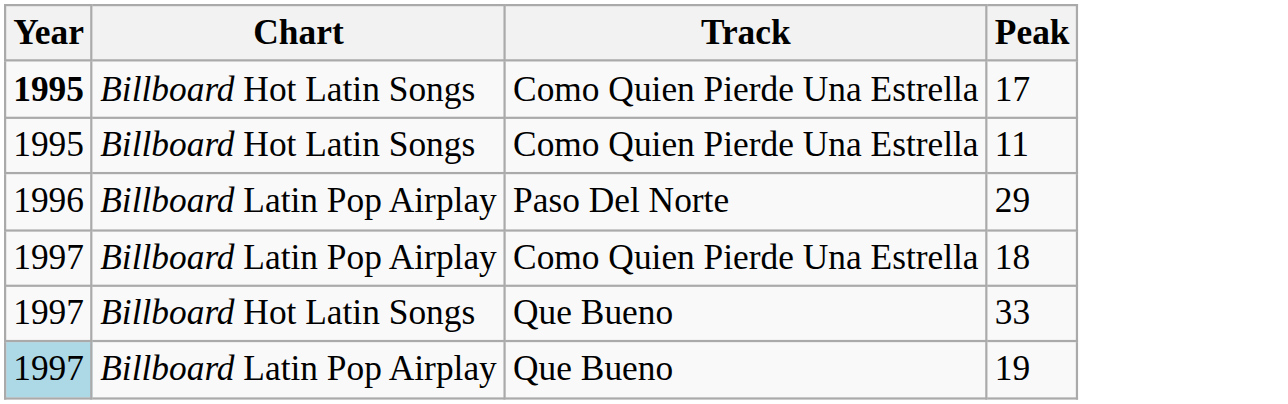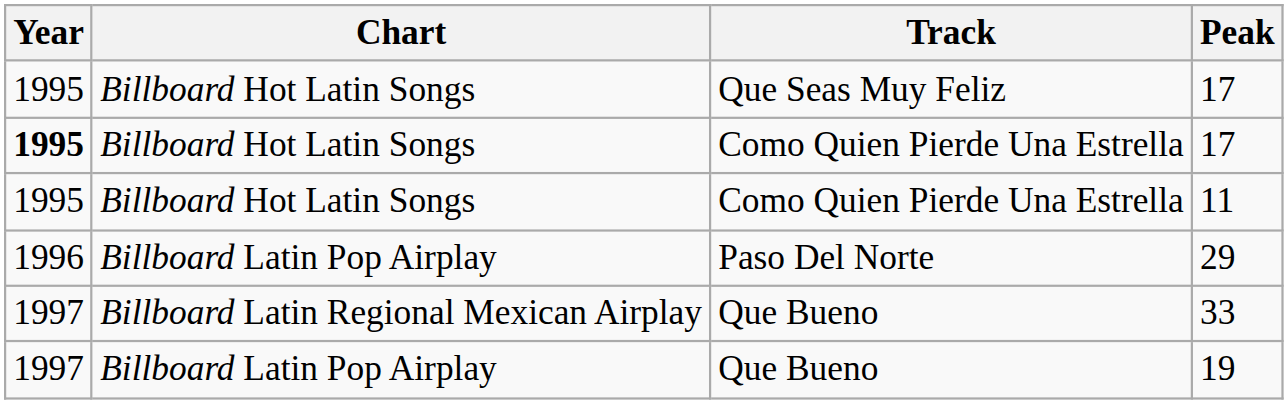 <table class="wikitable">
 <tr>
 <th>Year</th>
 <th>Chart</th>
 <th>Track</th>
 <th>Peak</th>
+</tr>
+<tr>
+<td>1995</td>
+<td><em>Billboard</em> Hot Latin Songs</td>
+<td>Que Seas Muy Feliz</td>
+<td>17</td>
 </tr>
 <tr>
 <td><strong>1995</strong></td>
 <td><em>Billboard</em> Hot Latin Songs</td>
 <td>Como Quien Pierde Una Estrella</td>
 <td>17</td>
 </tr>
 <tr>
 <td>1995</td>
 <td><em>Billboard</em> Hot Latin Songs</td>
 <td>Como Quien Pierde Una Estrella</td>
 <td>11</td>
 </tr>
 <tr>
 <td>1996</td>
 <td><em>Billboard</em> Latin Pop Airplay</td>
 <td>Paso Del Norte</td>
 <td>29</td>
 </tr>
 <tr>
 <td>1997</td>
-<td><em>Billboard</em> Latin Pop Airplay</td>
-<td>Como Quien Pierde Una Estrella</td>
-<td>18</td>
-</tr>
-<tr>
-<td>1997</td>
-<td><em>Billboard</em> Hot Latin Songs</td>
+<td><em>Billboard</em> Latin Regional Mexican Airplay</td>
 <td>Que Bueno</td>
 <td>33</td>
 </tr>
 <tr>
-<td style="background: lightblue;">1997</td>
+<td>1997</td>
 <td><em>Billboard</em> Latin Pop Airplay</td>
 <td>Que Bueno</td>
 <td>19</td>
 </tr>
 </table>
